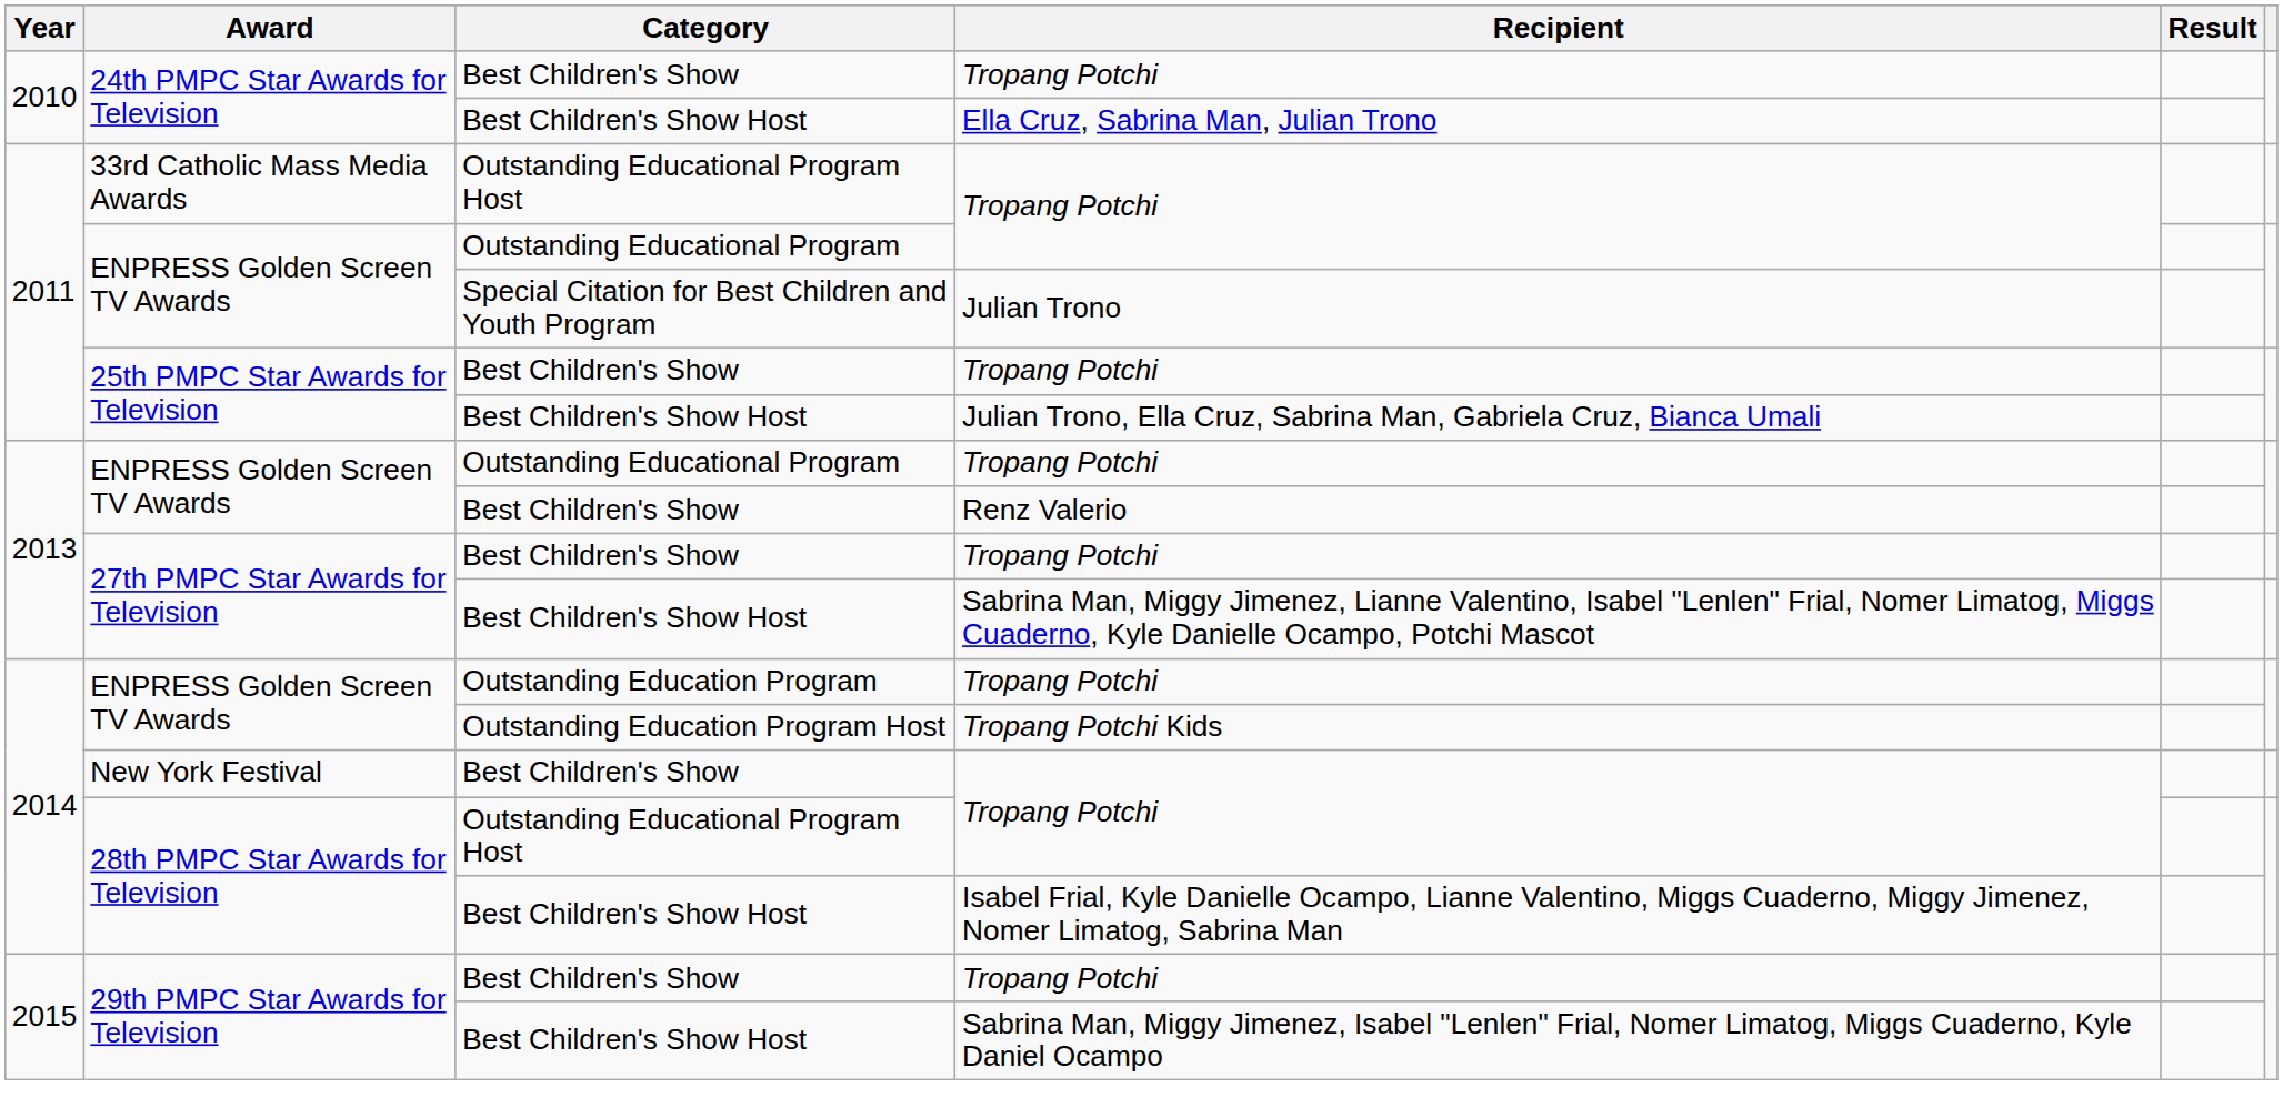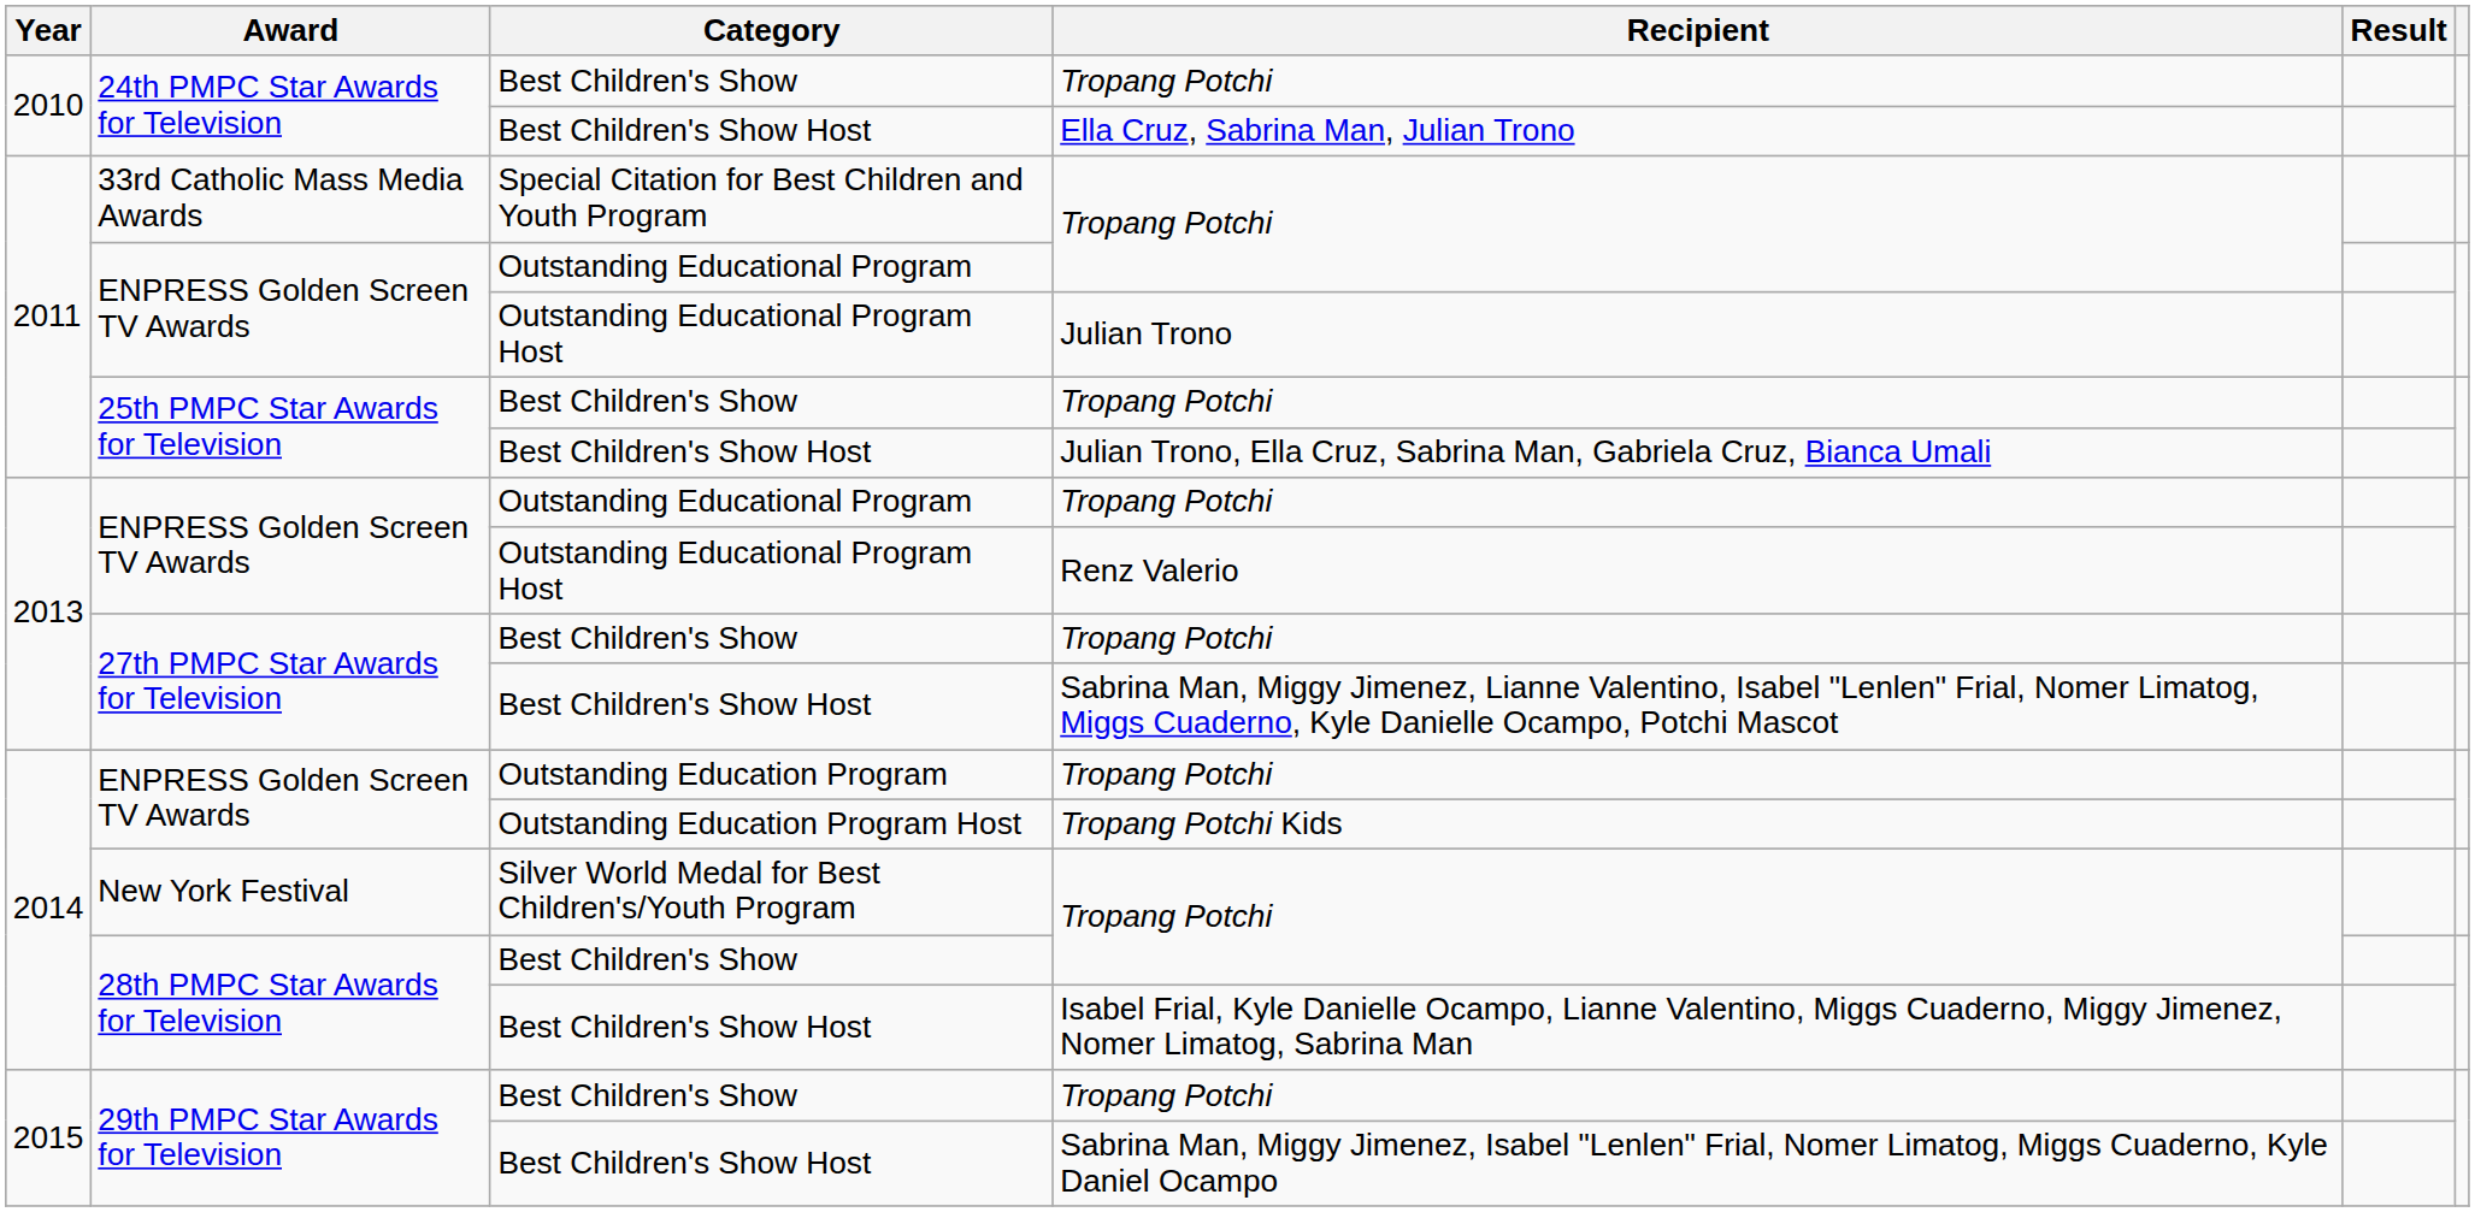 <table class="wikitable">
 <tr>
 <th>Year</th>
 <th>Award</th>
 <th>Category</th>
 <th>Recipient</th>
 <th>Result</th>
 <th></th>
 </tr>
 <tr>
 <td rowspan=2>2010</td>
 <td rowspan=2><a href='#'>24th PMPC Star Awards for Television</a></td>
 <td>Best Children's Show</td>
 <td><em>Tropang Potchi</em></td>
 <td></td>
 <td rowspan=2></td>
 </tr>
 <tr>
 <td>Best Children's Show Host</td>
 <td><a href='#'>Ella Cruz</a>, <a href='#'>Sabrina Man</a>, <a href='#'>Julian Trono</a></td>
 <td></td>
 </tr>
 <tr>
 <td rowspan=5>2011</td>
 <td>33rd Catholic Mass Media Awards</td>
-<td>Outstanding Educational Program Host</td>
+<td>Special Citation for Best Children and Youth Program</td>
 <td rowspan=2><em>Tropang Potchi</em></td>
 <td></td>
 <td></td>
 </tr>
 <tr>
 <td rowspan=2>ENPRESS Golden Screen TV Awards</td>
 <td>Outstanding Educational Program</td>
 <td></td>
 <td rowspan=2></td>
 </tr>
 <tr>
-<td>Special Citation for Best Children and Youth Program</td>
+<td>Outstanding Educational Program Host</td>
 <td>Julian Trono</td>
 <td></td>
 </tr>
 <tr>
 <td rowspan=2><a href='#'>25th PMPC Star Awards for Television</a></td>
 <td>Best Children's Show</td>
 <td><em>Tropang Potchi</em></td>
 <td></td>
 <td rowspan=2></td>
 </tr>
 <tr>
 <td>Best Children's Show Host</td>
 <td>Julian Trono, Ella Cruz, Sabrina Man, Gabriela Cruz, <a href='#'>Bianca Umali</a></td>
 <td></td>
 </tr>
 <tr>
 <td rowspan=4>2013</td>
 <td rowspan=2>ENPRESS Golden Screen TV Awards</td>
 <td>Outstanding Educational Program</td>
 <td><em>Tropang Potchi</em></td>
 <td></td>
 <td rowspan=2></td>
 </tr>
 <tr>
-<td>Best Children's Show</td>
+<td>Outstanding Educational Program Host</td>
 <td>Renz Valerio</td>
 <td></td>
 </tr>
 <tr>
 <td rowspan=2><a href='#'>27th PMPC Star Awards for Television</a></td>
 <td>Best Children's Show</td>
 <td><em>Tropang Potchi</em></td>
 <td></td>
 <td></td>
 </tr>
 <tr>
 <td>Best Children's Show Host</td>
 <td>Sabrina Man, Miggy Jimenez, Lianne Valentino, Isabel "Lenlen" Frial, Nomer Limatog, <a href='#'>Miggs Cuaderno</a>, Kyle Danielle Ocampo, Potchi Mascot</td>
 <td></td>
 <td></td>
 </tr>
 <tr>
 <td rowspan=5>2014</td>
 <td rowspan=2>ENPRESS Golden Screen TV Awards</td>
 <td>Outstanding Education Program</td>
 <td><em>Tropang Potchi</em></td>
 <td></td>
 <td rowspan=2></td>
 </tr>
 <tr>
 <td>Outstanding Education Program Host</td>
 <td><em>Tropang Potchi</em> Kids</td>
 <td></td>
 </tr>
 <tr>
 <td>New York Festival</td>
-<td>Best Children's Show</td>
+<td>Silver World Medal for Best Children's/Youth Program</td>
 <td rowspan=2><em>Tropang Potchi</em></td>
 <td></td>
 <td></td>
 </tr>
 <tr>
 <td rowspan=2><a href='#'>28th PMPC Star Awards for Television</a></td>
-<td>Outstanding Educational Program Host</td>
+<td>Best Children's Show</td>
 <td></td>
 <td rowspan=2></td>
 </tr>
 <tr>
 <td>Best Children's Show Host</td>
 <td>Isabel Frial, Kyle Danielle Ocampo, Lianne Valentino, Miggs Cuaderno, Miggy Jimenez, Nomer Limatog, Sabrina Man</td>
 <td></td>
 </tr>
 <tr>
 <td rowspan=2>2015</td>
 <td rowspan=2><a href='#'>29th PMPC Star Awards for Television</a></td>
 <td>Best Children's Show</td>
 <td><em>Tropang Potchi</em></td>
 <td></td>
 <td rowspan=2></td>
 </tr>
 <tr>
 <td>Best Children's Show Host</td>
 <td>Sabrina Man, Miggy Jimenez, Isabel "Lenlen" Frial, Nomer Limatog, Miggs Cuaderno, Kyle Daniel Ocampo</td>
 <td></td>
 </tr>
 </table>
